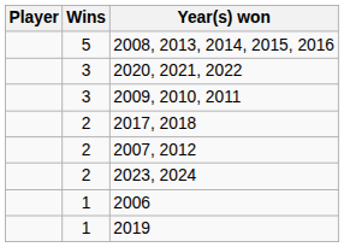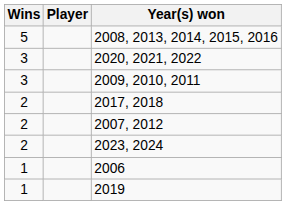 <table class="wikitable sortable" style="text-align:left">
 <tr>
+<th>Wins</th>
 <th>Player</th>
-<th>Wins</th>
 <th>Year(s) won</th>
 </tr>
 <tr>
+<td align=center>5</td>
 <td></td>
-<td align=center>5</td>
 <td>2008, 2013, 2014, 2015, 2016</td>
 </tr>
 <tr>
+<td align="center">3</td>
 <td></td>
-<td align="center">3</td>
 <td>2020, 2021, 2022</td>
 </tr>
 <tr>
+<td align=center>3</td>
 <td> </td>
-<td align=center>3</td>
 <td>2009, 2010, 2011</td>
 </tr>
 <tr>
+<td align=center>2</td>
 <td></td>
-<td align=center>2</td>
 <td>2017, 2018</td>
 </tr>
 <tr>
+<td align=center>2</td>
 <td></td>
-<td align=center>2</td>
 <td>2007, 2012</td>
 </tr>
 <tr>
+<td align=center>2</td>
 <td></td>
-<td align=center>2</td>
 <td>2023, 2024</td>
 </tr>
 <tr>
+<td align=center>1</td>
 <td></td>
-<td align=center>1</td>
 <td>2006</td>
 </tr>
 <tr>
+<td align=center>1</td>
 <td></td>
-<td align=center>1</td>
 <td>2019</td>
 </tr>
 </table>
